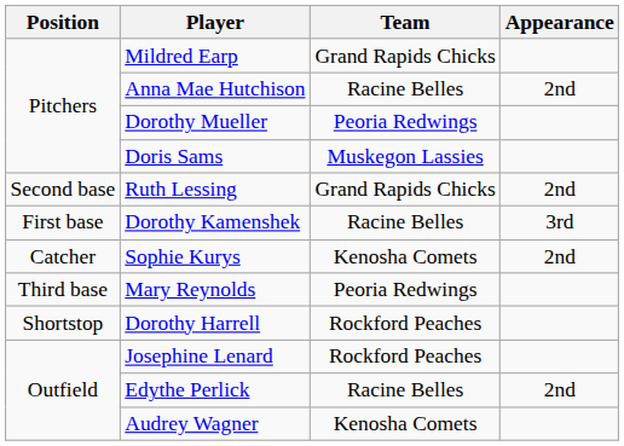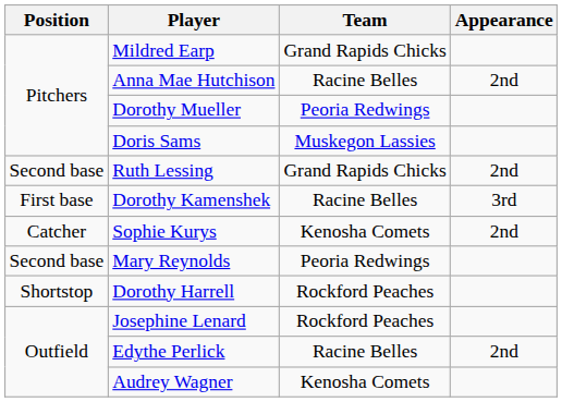 <table class="wikitable">
 <tr>
 <th>Position</th>
 <th align=left>Player</th>
 <th>Team</th>
 <th>Appearance</th>
 </tr>
 <tr align=center>
 <td rowspan=4>Pitchers</td>
 <td align=left><a href='#'>Mildred Earp</a></td>
 <td>Grand Rapids Chicks</td>
 <td></td>
 </tr>
 <tr align=center>
 <td align=left><a href='#'>Anna Mae Hutchison</a></td>
 <td>Racine Belles</td>
 <td>2nd</td>
 </tr>
 <tr align=center>
 <td align=left><a href='#'>Dorothy Mueller</a></td>
 <td><a href='#'>Peoria Redwings</a></td>
 <td></td>
 </tr>
 <tr align=center>
 <td align=left><a href='#'>Doris Sams</a></td>
 <td><a href='#'>Muskegon Lassies</a></td>
 <td></td>
 </tr>
 <tr align=center>
 <td>Second base</td>
 <td align=left><a href='#'>Ruth Lessing</a></td>
 <td>Grand Rapids Chicks</td>
 <td>2nd</td>
 </tr>
 <tr align=center>
 <td>First base</td>
 <td align=left><a href='#'>Dorothy Kamenshek</a></td>
 <td>Racine Belles</td>
 <td>3rd</td>
 </tr>
 <tr align=center>
 <td>Catcher</td>
 <td align=left><a href='#'>Sophie Kurys</a></td>
 <td>Kenosha Comets</td>
 <td>2nd</td>
 </tr>
 <tr align=center>
-<td>Third base</td>
+<td>Second base</td>
 <td align=left><a href='#'>Mary Reynolds</a></td>
 <td>Peoria Redwings</td>
 <td></td>
 </tr>
 <tr align=center>
 <td>Shortstop</td>
 <td align=left><a href='#'>Dorothy Harrell</a></td>
 <td>Rockford Peaches</td>
 <td></td>
 </tr>
 <tr align=center>
 <td rowspan=3>Outfield</td>
 <td align=left><a href='#'>Josephine Lenard</a></td>
 <td>Rockford Peaches</td>
 <td></td>
 </tr>
 <tr align=center>
 <td align=left><a href='#'>Edythe Perlick</a></td>
 <td>Racine Belles</td>
 <td>2nd</td>
 </tr>
 <tr align=center>
 <td align=left><a href='#'>Audrey Wagner</a></td>
 <td>Kenosha Comets</td>
 <td></td>
 </tr>
 </table>
